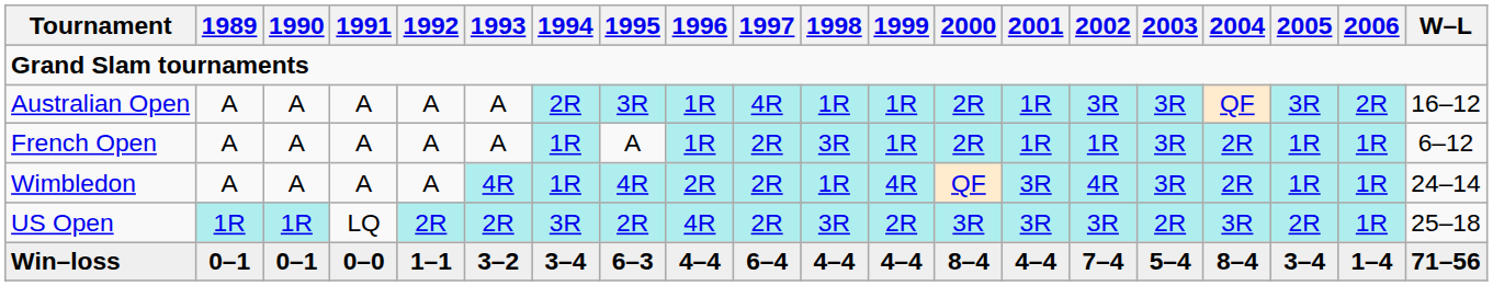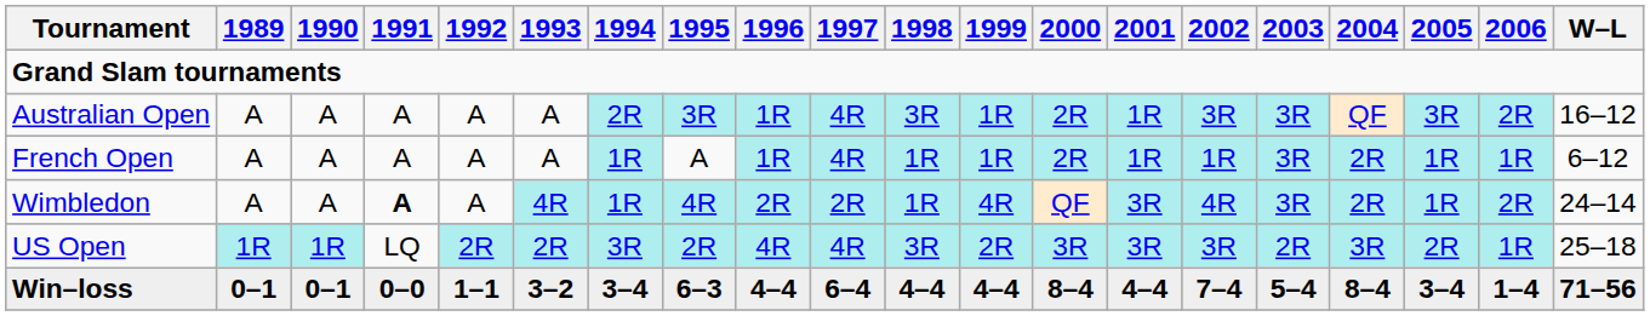 <table class="wikitable nowrap" style=text-align:center;font-size:90%>
 <tr>
 <th>Tournament</th>
 <th><a href='#'>1989</a></th>
 <th><a href='#'>1990</a></th>
 <th><a href='#'>1991</a></th>
 <th><a href='#'>1992</a></th>
 <th><a href='#'>1993</a></th>
 <th><a href='#'>1994</a></th>
 <th><a href='#'>1995</a></th>
 <th><a href='#'>1996</a></th>
 <th><a href='#'>1997</a></th>
 <th><a href='#'>1998</a></th>
 <th><a href='#'>1999</a></th>
 <th><a href='#'>2000</a></th>
 <th><a href='#'>2001</a></th>
 <th><a href='#'>2002</a></th>
 <th><a href='#'>2003</a></th>
 <th><a href='#'>2004</a></th>
 <th><a href='#'>2005</a></th>
 <th><a href='#'>2006</a></th>
 <th>W–L</th>
 </tr>
 <tr>
 <td colspan=25 align=left><strong>Grand Slam tournaments</strong></td>
 </tr>
 <tr>
 <td align=left><a href='#'>Australian Open</a></td>
 <td>A</td>
 <td>A</td>
 <td>A</td>
 <td>A</td>
 <td>A</td>
 <td bgcolor=afeeee><a href='#'>2R</a></td>
 <td bgcolor=afeeee><a href='#'>3R</a></td>
 <td bgcolor=afeeee><a href='#'>1R</a></td>
 <td bgcolor=afeeee><a href='#'>4R</a></td>
-<td bgcolor=afeeee><a href='#'>1R</a></td>
+<td bgcolor=afeeee><a href='#'>3R</a></td>
 <td bgcolor=afeeee><a href='#'>1R</a></td>
 <td bgcolor=afeeee><a href='#'>2R</a></td>
 <td bgcolor=afeeee><a href='#'>1R</a></td>
 <td bgcolor=afeeee><a href='#'>3R</a></td>
 <td bgcolor=afeeee><a href='#'>3R</a></td>
 <td bgcolor=ffebcd><a href='#'>QF</a></td>
 <td bgcolor=afeeee><a href='#'>3R</a></td>
 <td bgcolor=afeeee><a href='#'>2R</a></td>
 <td>16–12</td>
 </tr>
 <tr>
 <td align=left><a href='#'>French Open</a></td>
 <td>A</td>
 <td>A</td>
 <td>A</td>
 <td>A</td>
 <td>A</td>
 <td bgcolor=afeeee><a href='#'>1R</a></td>
 <td>A</td>
 <td bgcolor=afeeee><a href='#'>1R</a></td>
-<td bgcolor=afeeee><a href='#'>2R</a></td>
-<td bgcolor=afeeee><a href='#'>3R</a></td>
+<td bgcolor=afeeee><a href='#'>4R</a></td>
+<td bgcolor=afeeee><a href='#'>1R</a></td>
 <td bgcolor=afeeee><a href='#'>1R</a></td>
 <td bgcolor=afeeee><a href='#'>2R</a></td>
 <td bgcolor=afeeee><a href='#'>1R</a></td>
 <td bgcolor=afeeee><a href='#'>1R</a></td>
 <td bgcolor=afeeee><a href='#'>3R</a></td>
 <td bgcolor=afeeee><a href='#'>2R</a></td>
 <td bgcolor=afeeee><a href='#'>1R</a></td>
 <td bgcolor=afeeee><a href='#'>1R</a></td>
 <td>6–12</td>
 </tr>
 <tr>
 <td align=left><a href='#'>Wimbledon</a></td>
 <td>A</td>
 <td>A</td>
-<td>A</td>
+<td><strong>A</strong></td>
 <td>A</td>
 <td bgcolor=afeeee><a href='#'>4R</a></td>
 <td bgcolor=afeeee><a href='#'>1R</a></td>
 <td bgcolor=afeeee><a href='#'>4R</a></td>
 <td bgcolor=afeeee><a href='#'>2R</a></td>
 <td bgcolor=afeeee><a href='#'>2R</a></td>
 <td bgcolor=afeeee><a href='#'>1R</a></td>
 <td bgcolor=afeeee><a href='#'>4R</a></td>
 <td bgcolor=ffebcd><a href='#'>QF</a></td>
 <td bgcolor=afeeee><a href='#'>3R</a></td>
 <td bgcolor=afeeee><a href='#'>4R</a></td>
 <td bgcolor=afeeee><a href='#'>3R</a></td>
 <td bgcolor=afeeee><a href='#'>2R</a></td>
 <td bgcolor=afeeee><a href='#'>1R</a></td>
-<td bgcolor=afeeee><a href='#'>1R</a></td>
+<td bgcolor=afeeee><a href='#'>2R</a></td>
 <td>24–14</td>
 </tr>
 <tr>
 <td align=left><a href='#'>US Open</a></td>
 <td bgcolor=afeeee><a href='#'>1R</a></td>
 <td bgcolor=afeeee><a href='#'>1R</a></td>
 <td>LQ</td>
 <td bgcolor=afeeee><a href='#'>2R</a></td>
 <td bgcolor=afeeee><a href='#'>2R</a></td>
 <td bgcolor=afeeee><a href='#'>3R</a></td>
 <td bgcolor=afeeee><a href='#'>2R</a></td>
 <td bgcolor=afeeee><a href='#'>4R</a></td>
-<td bgcolor=afeeee><a href='#'>2R</a></td>
+<td bgcolor=afeeee><a href='#'>4R</a></td>
 <td bgcolor=afeeee><a href='#'>3R</a></td>
 <td bgcolor=afeeee><a href='#'>2R</a></td>
 <td bgcolor=afeeee><a href='#'>3R</a></td>
 <td bgcolor=afeeee><a href='#'>3R</a></td>
 <td bgcolor=afeeee><a href='#'>3R</a></td>
 <td bgcolor=afeeee><a href='#'>2R</a></td>
 <td bgcolor=afeeee><a href='#'>3R</a></td>
 <td bgcolor=afeeee><a href='#'>2R</a></td>
 <td bgcolor=afeeee><a href='#'>1R</a></td>
 <td>25–18</td>
 </tr>
 <tr style="font-weight:bold; background:#efefef;">
 <td style=text-align:left>Win–loss</td>
 <td>0–1</td>
 <td>0–1</td>
 <td>0–0</td>
 <td>1–1</td>
 <td>3–2</td>
 <td>3–4</td>
 <td>6–3</td>
 <td>4–4</td>
 <td>6–4</td>
 <td>4–4</td>
 <td>4–4</td>
 <td>8–4</td>
 <td>4–4</td>
 <td>7–4</td>
 <td>5–4</td>
 <td>8–4</td>
 <td>3–4</td>
 <td>1–4</td>
 <td>71–56</td>
 </tr>
 </table>
